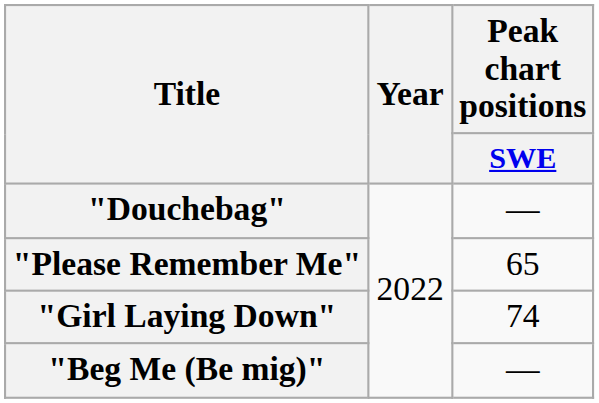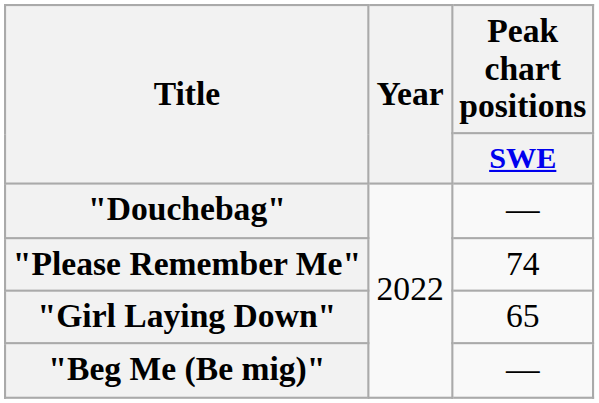 <table class="wikitable plainrowheaders" style="text-align:center;">
 <tr>
 <th scope="col" rowspan="2">Title</th>
 <th scope="col" rowspan="2">Year</th>
 <th scope="col" colspan="1">Peak chart positions</th>
 </tr>
 <tr>
 <th scope="col" style="width:3em;font-size:90%;"><a href='#'>SWE</a><br></th>
 </tr>
 <tr>
 <th scope="row">"Douchebag"</th>
 <td rowspan="4">2022</td>
 <td>—</td>
 </tr>
 <tr>
 <th scope="row">"Please Remember Me"</th>
-<td>65</td>
+<td>74<br></td>
 </tr>
 <tr>
 <th scope="row">"Girl Laying Down"</th>
-<td>74<br></td>
+<td>65</td>
 </tr>
 <tr>
 <th scope="row">"Beg Me (Be mig)"</th>
 <td>—</td>
 </tr>
 </table>
